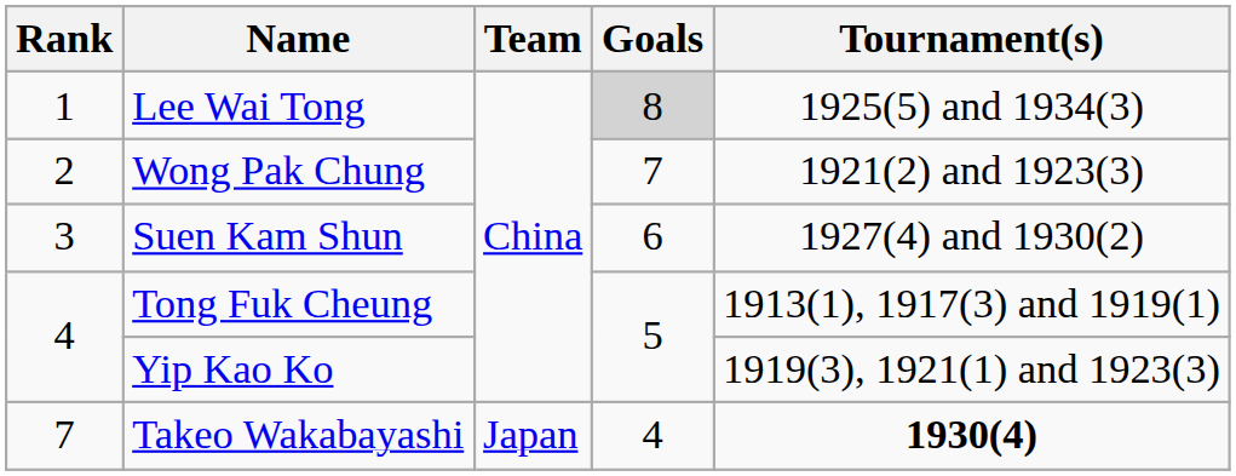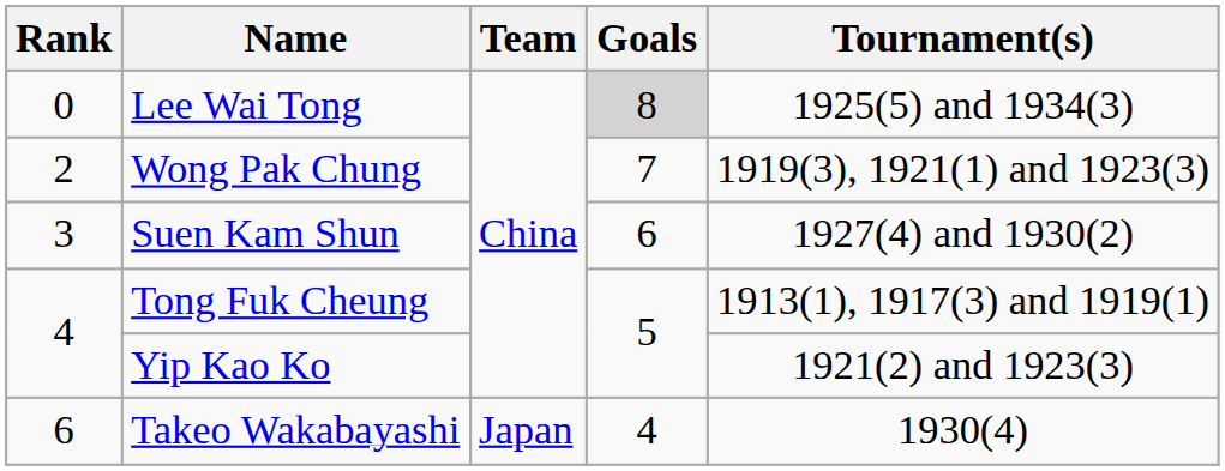 <table class="wikitable" style="text-align: center;">
 <tr>
 <th>Rank</th>
 <th>Name</th>
 <th>Team</th>
 <th>Goals</th>
 <th>Tournament(s)</th>
 </tr>
 <tr>
-<td>1</td>
+<td>0</td>
 <td align="left"> <a href='#'>Lee Wai Tong</a></td>
 <td rowspan="5" align="left"><a href='#'>China</a></td>
 <td style="background: lightgrey;">8</td>
 <td>1925(5) and 1934(3)</td>
 </tr>
 <tr>
 <td>2</td>
 <td align="left"> <a href='#'>Wong Pak Chung</a></td>
 <td>7</td>
-<td>1921(2) and 1923(3)</td>
+<td>1919(3), 1921(1) and 1923(3)</td>
 </tr>
 <tr>
 <td>3</td>
 <td align="left"> <a href='#'>Suen Kam Shun</a></td>
 <td>6</td>
 <td>1927(4) and 1930(2)</td>
 </tr>
 <tr>
 <td rowspan="2">4</td>
 <td align="left"> <a href='#'>Tong Fuk Cheung</a></td>
 <td rowspan="2">5</td>
 <td>1913(1), 1917(3) and 1919(1)</td>
 </tr>
 <tr>
 <td align="left"> <a href='#'>Yip Kao Ko</a></td>
-<td>1919(3), 1921(1) and 1923(3)</td>
+<td>1921(2) and 1923(3)</td>
 </tr>
 <tr>
-<td>7</td>
+<td>6</td>
 <td align="left"> <a href='#'>Takeo Wakabayashi</a></td>
 <td align="left"><a href='#'>Japan</a></td>
 <td>4</td>
-<td><strong>1930(4)</strong></td>
+<td>1930(4)</td>
 </tr>
 </table>
